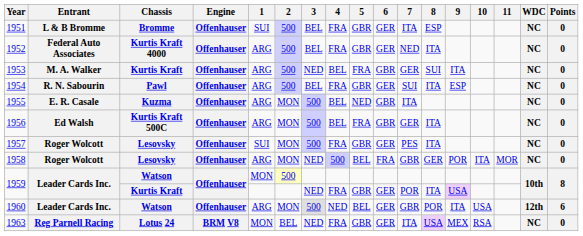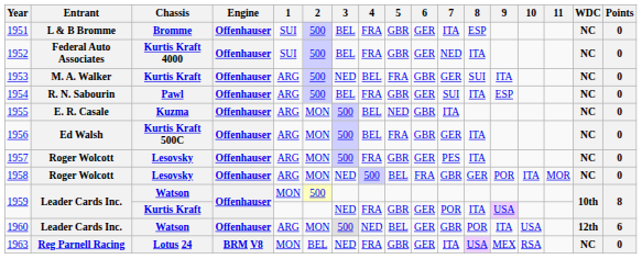 <table class="wikitable" style="text-align:center; font-size:90%">
 <tr>
 <th>Year</th>
 <th>Entrant</th>
 <th>Chassis</th>
 <th>Engine</th>
 <th>1</th>
 <th>2</th>
 <th>3</th>
 <th>4</th>
 <th>5</th>
 <th>6</th>
 <th>7</th>
 <th>8</th>
 <th>9</th>
 <th>10</th>
 <th>11</th>
 <th>WDC</th>
 <th>Points</th>
 </tr>
 <tr>
 <td><a href='#'>1951</a></td>
 <th>L & B Bromme</th>
 <th><a href='#'>Bromme</a></th>
 <th><a href='#'>Offenhauser</a></th>
 <td><a href='#'>SUI</a></td>
 <td style="background:#CFCFFF;"><a href='#'>500</a><br></td>
 <td><a href='#'>BEL</a></td>
 <td><a href='#'>FRA</a></td>
 <td><a href='#'>GBR</a></td>
 <td><a href='#'>GER</a></td>
 <td><a href='#'>ITA</a></td>
 <td><a href='#'>ESP</a></td>
 <td></td>
 <td></td>
 <td></td>
 <th>NC</th>
 <th>0</th>
 </tr>
 <tr>
 <td><a href='#'>1952</a></td>
 <th>Federal Auto Associates</th>
 <th><a href='#'>Kurtis Kraft</a> 4000</th>
 <th><a href='#'>Offenhauser</a></th>
-<td><a href='#'>ARG</a></td>
+<td><a href='#'>SUI</a></td>
 <td style="background:#CFCFFF;"><a href='#'>500</a><br></td>
 <td><a href='#'>BEL</a></td>
 <td><a href='#'>FRA</a></td>
 <td><a href='#'>GBR</a></td>
 <td><a href='#'>GER</a></td>
 <td><a href='#'>NED</a></td>
 <td><a href='#'>ITA</a></td>
 <td></td>
 <td></td>
 <td></td>
 <th>NC</th>
 <th>0</th>
 </tr>
 <tr>
 <td><a href='#'>1953</a></td>
 <th>M. A. Walker</th>
 <th><a href='#'>Kurtis Kraft</a></th>
 <th><a href='#'>Offenhauser</a></th>
 <td><a href='#'>ARG</a></td>
 <td style="background:#CFCFFF;"><a href='#'>500</a><br></td>
 <td><a href='#'>NED</a></td>
 <td><a href='#'>BEL</a></td>
 <td><a href='#'>FRA</a></td>
 <td><a href='#'>GBR</a></td>
 <td><a href='#'>GER</a></td>
 <td><a href='#'>SUI</a></td>
 <td><a href='#'>ITA</a></td>
 <td></td>
 <td></td>
 <th>NC</th>
 <th>0</th>
 </tr>
 <tr>
 <td><a href='#'>1954</a></td>
 <th>R. N. Sabourin</th>
 <th><a href='#'>Pawl</a></th>
 <th><a href='#'>Offenhauser</a></th>
 <td><a href='#'>ARG</a></td>
 <td style="background:#CFCFFF;"><a href='#'>500</a><br></td>
 <td><a href='#'>BEL</a></td>
 <td><a href='#'>FRA</a></td>
 <td><a href='#'>GBR</a></td>
 <td><a href='#'>GER</a></td>
 <td><a href='#'>SUI</a></td>
 <td><a href='#'>ITA</a></td>
 <td><a href='#'>ESP</a></td>
 <td></td>
 <td></td>
 <th>NC</th>
 <th>0</th>
 </tr>
 <tr>
 <td><a href='#'>1955</a></td>
 <th>E. R. Casale</th>
 <th><a href='#'>Kuzma</a></th>
 <th><a href='#'>Offenhauser</a></th>
 <td><a href='#'>ARG</a></td>
 <td><a href='#'>MON</a></td>
 <td style="background:#CFCFFF;"><a href='#'>500</a><br></td>
 <td><a href='#'>BEL</a></td>
 <td><a href='#'>NED</a></td>
 <td><a href='#'>GBR</a></td>
 <td><a href='#'>ITA</a></td>
 <td></td>
 <td></td>
 <td></td>
 <td></td>
 <th>NC</th>
 <th>0</th>
 </tr>
 <tr>
 <td><a href='#'>1956</a></td>
 <th>Ed Walsh</th>
 <th><a href='#'>Kurtis Kraft</a> 500C</th>
 <th><a href='#'>Offenhauser</a></th>
 <td><a href='#'>ARG</a></td>
 <td><a href='#'>MON</a></td>
 <td style="background:#CFCFFF;"><a href='#'>500</a><br></td>
 <td><a href='#'>BEL</a></td>
 <td><a href='#'>FRA</a></td>
 <td><a href='#'>GBR</a></td>
 <td><a href='#'>GER</a></td>
 <td><a href='#'>ITA</a></td>
 <td></td>
 <td></td>
 <td></td>
 <th>NC</th>
 <th>0</th>
 </tr>
 <tr>
 <td><a href='#'>1957</a></td>
 <th>Roger Wolcott</th>
 <th><a href='#'>Lesovsky</a></th>
 <th><a href='#'>Offenhauser</a></th>
-<td><a href='#'>SUI</a></td>
+<td><a href='#'>ARG</a></td>
 <td><a href='#'>MON</a></td>
 <td style="background:#CFCFFF;"><a href='#'>500</a><br></td>
 <td><a href='#'>FRA</a></td>
 <td><a href='#'>GBR</a></td>
 <td><a href='#'>GER</a></td>
 <td><a href='#'>PES</a></td>
 <td><a href='#'>ITA</a></td>
 <td></td>
 <td></td>
 <td></td>
 <th>NC</th>
 <th>0</th>
 </tr>
 <tr>
 <td><a href='#'>1958</a></td>
 <th>Roger Wolcott</th>
 <th><a href='#'>Lesovsky</a></th>
 <th><a href='#'>Offenhauser</a></th>
 <td><a href='#'>ARG</a></td>
 <td><a href='#'>MON</a></td>
 <td><a href='#'>NED</a></td>
 <td style="background:#CFCFFF;"><a href='#'>500</a><br></td>
 <td><a href='#'>BEL</a></td>
 <td><a href='#'>FRA</a></td>
 <td><a href='#'>GBR</a></td>
 <td><a href='#'>GER</a></td>
 <td><a href='#'>POR</a></td>
 <td><a href='#'>ITA</a></td>
 <td><a href='#'>MOR</a></td>
 <th>NC</th>
 <th>0</th>
 </tr>
 <tr>
 <td rowspan=2><a href='#'>1959</a></td>
 <th rowspan=2>Leader Cards Inc.</th>
 <th><a href='#'>Watson</a></th>
 <th rowspan=2><a href='#'>Offenhauser</a></th>
 <td><a href='#'>MON</a></td>
 <td style="background:#FFFFBF;"><a href='#'>500</a><br></td>
 <td></td>
 <td></td>
 <td></td>
 <td></td>
 <td></td>
 <td></td>
 <td></td>
 <td></td>
 <td></td>
 <th rowspan=2>10th</th>
 <th rowspan=2>8</th>
 </tr>
 <tr>
 <th><a href='#'>Kurtis Kraft</a></th>
 <td></td>
 <td></td>
 <td><a href='#'>NED</a></td>
 <td><a href='#'>FRA</a></td>
 <td><a href='#'>GBR</a></td>
 <td><a href='#'>GER</a></td>
 <td><a href='#'>POR</a></td>
 <td><a href='#'>ITA</a></td>
 <td style="background:#EFCFFF;"><a href='#'>USA</a><br></td>
 <td></td>
 <td></td>
 </tr>
 <tr>
 <td><a href='#'>1960</a></td>
 <th>Leader Cards Inc.</th>
 <th><a href='#'>Watson</a></th>
 <th><a href='#'>Offenhauser</a></th>
 <td><a href='#'>ARG</a></td>
 <td><a href='#'>MON</a></td>
 <td style="background:#DFDFDF;"><a href='#'>500</a><br></td>
 <td><a href='#'>NED</a></td>
 <td><a href='#'>BEL</a></td>
 <td><a href='#'>GER</a></td>
 <td><a href='#'>GBR</a></td>
 <td><a href='#'>POR</a></td>
 <td><a href='#'>ITA</a></td>
 <td><a href='#'>USA</a></td>
 <td></td>
 <th>12th</th>
 <th>6</th>
 </tr>
 <tr>
 <td><a href='#'>1963</a></td>
 <th><a href='#'>Reg Parnell Racing</a></th>
 <th><a href='#'>Lotus</a> <a href='#'>24</a></th>
 <th><a href='#'>BRM</a> <a href='#'>V8</a></th>
 <td><a href='#'>MON</a></td>
 <td><a href='#'>BEL</a></td>
 <td><a href='#'>NED</a></td>
 <td><a href='#'>FRA</a></td>
 <td><a href='#'>GBR</a></td>
 <td><a href='#'>GER</a></td>
 <td><a href='#'>ITA</a></td>
 <td style="background:#EFCFFF;"><a href='#'>USA</a><br></td>
 <td><a href='#'>MEX</a></td>
 <td><a href='#'>RSA</a></td>
 <td></td>
 <th>NC</th>
 <th>0</th>
 </tr>
 </table>
